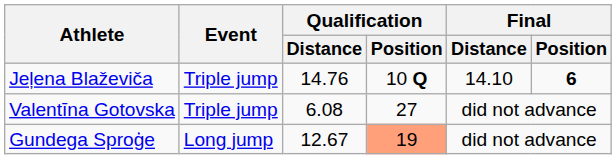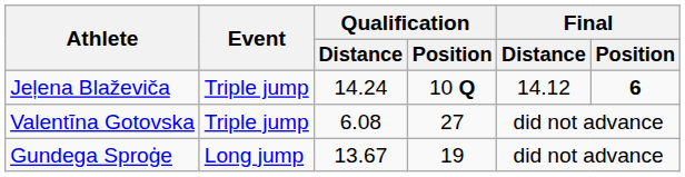 <table class=wikitable style="font-size:90%">
 <tr>
 <th rowspan="2">Athlete</th>
 <th rowspan="2">Event</th>
 <th colspan="2">Qualification</th>
 <th colspan="2">Final</th>
 </tr>
 <tr style="font-size:95%">
 <th>Distance</th>
 <th>Position</th>
 <th>Distance</th>
 <th>Position</th>
 </tr>
 <tr align=center>
 <td align=left><a href='#'>Jeļena Blaževiča</a></td>
 <td align=left><a href='#'>Triple jump</a></td>
-<td>14.76</td>
+<td>14.24</td>
 <td>10 <strong>Q</strong></td>
-<td>14.10</td>
+<td>14.12</td>
 <td><strong>6</strong></td>
 </tr>
 <tr align=center>
 <td align=left><a href='#'>Valentīna Gotovska</a></td>
 <td align=left><a href='#'>Triple jump</a></td>
 <td>6.08</td>
 <td>27</td>
 <td colspan=2>did not advance</td>
 </tr>
 <tr align=center>
 <td align=left><a href='#'>Gundega Sproģe</a></td>
 <td align=left><a href='#'>Long jump</a></td>
-<td>12.67</td>
-<td style="background: lightsalmon;">19</td>
+<td>13.67</td>
+<td>19</td>
 <td colspan=2>did not advance</td>
 </tr>
 </table>
